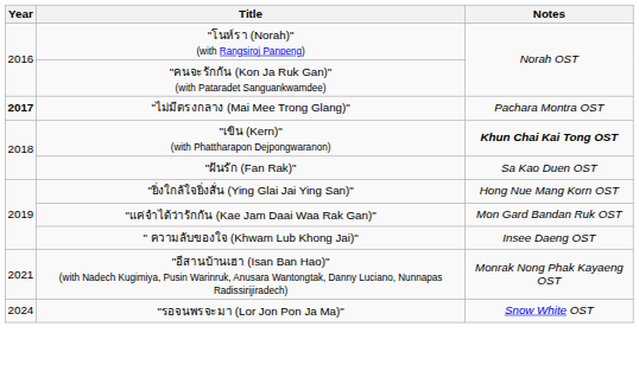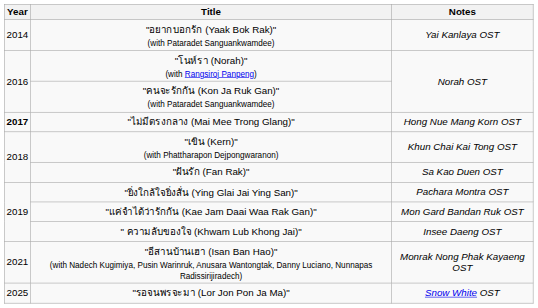 <table class="wikitable" style="text-align:center;">
 <tr>
 <th>Year</th>
 <th>Title</th>
 <th>Notes</th>
+</tr>
+<tr>
+<td>2014</td>
+<td>"อยากบอกรัก (Yaak Bok Rak)" <br><small>(with Pataradet Sanguankwamdee)</small></td>
+<td><em>Yai Kanlaya OST</em></td>
 </tr>
 <tr>
 <td rowspan="2">2016</td>
 <td>"โนห์รา (Norah)" <br><small>(with <a href='#'>Rangsiroj Panpeng</a>)</small></td>
 <td rowspan="2"><em>Norah OST</em></td>
 </tr>
 <tr>
 <td>"คนจะรักกัน (Kon Ja Ruk Gan)" <br><small>(with Pataradet Sanguankwamdee)</small></td>
 </tr>
 <tr>
 <td><strong>2017</strong></td>
 <td>"ไม่มีตรงกลาง (Mai Mee Trong Glang)"</td>
-<td><em>Pachara Montra OST</em></td>
+<td><em>Hong Nue Mang Korn OST</em></td>
 </tr>
 <tr>
 <td rowspan="2">2018</td>
 <td>"เขิน (Kern)" <br><small>(with Phattharapon Dejpongwaranon)</small></td>
-<td><strong><em>Khun Chai Kai Tong OST</em></strong></td>
+<td><em>Khun Chai Kai Tong OST</em></td>
 </tr>
 <tr>
 <td>"ฝันรัก (Fan Rak)"</td>
 <td><em>Sa Kao Duen OST</em></td>
 </tr>
 <tr>
 <td rowspan="3">2019</td>
 <td>"ยิ่งใกล้ใจยิ่งสั่น (Ying Glai Jai Ying San)"</td>
-<td><em>Hong Nue Mang Korn OST</em></td>
+<td><em>Pachara Montra OST</em></td>
 </tr>
 <tr>
 <td>"แค่จำได้ว่ารักกัน (Kae Jam Daai Waa Rak Gan)"</td>
 <td><em>Mon Gard Bandan Ruk OST</em></td>
 </tr>
 <tr>
 <td>" ความลับของใจ (Khwam Lub Khong Jai)"</td>
 <td><em> Insee Daeng OST</em></td>
 </tr>
 <tr>
 <td>2021</td>
 <td>"อีสานบ้านเฮา (Isan Ban Hao)" <br><small>(with Nadech Kugimiya, Pusin Warinruk, Anusara Wantongtak, Danny Luciano, Nunnapas Radissirijiradech)</small></td>
 <td><em> Monrak Nong Phak Kayaeng OST</em></td>
 </tr>
 <tr>
-<td>2024</td>
+<td>2025</td>
 <td>"รอจนพรจะมา (Lor Jon Pon Ja Ma)"</td>
 <td><em><a href='#'>Snow White</a> OST</em></td>
 </tr>
 </table>
